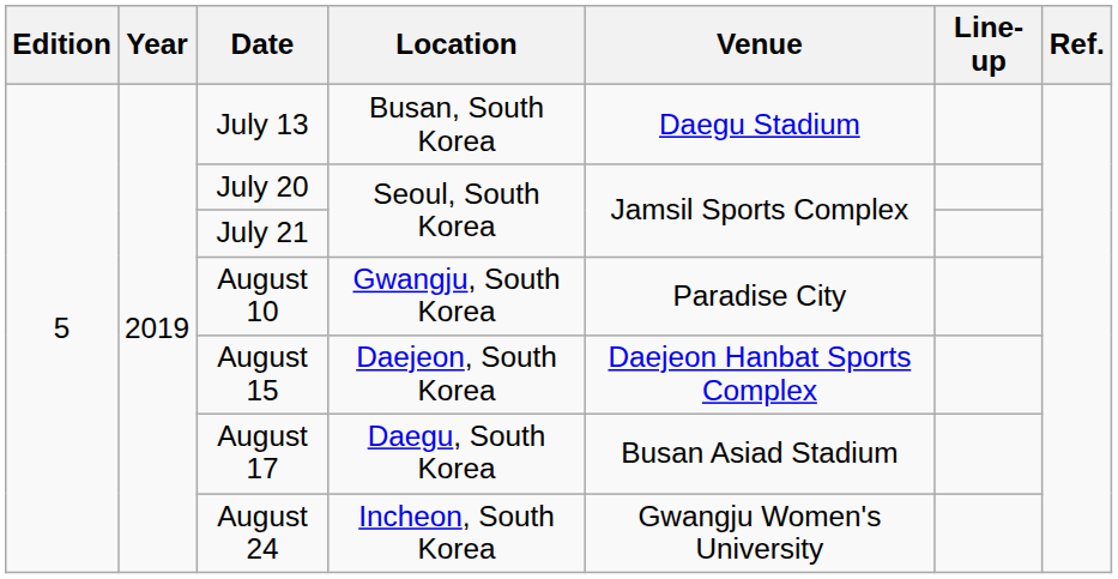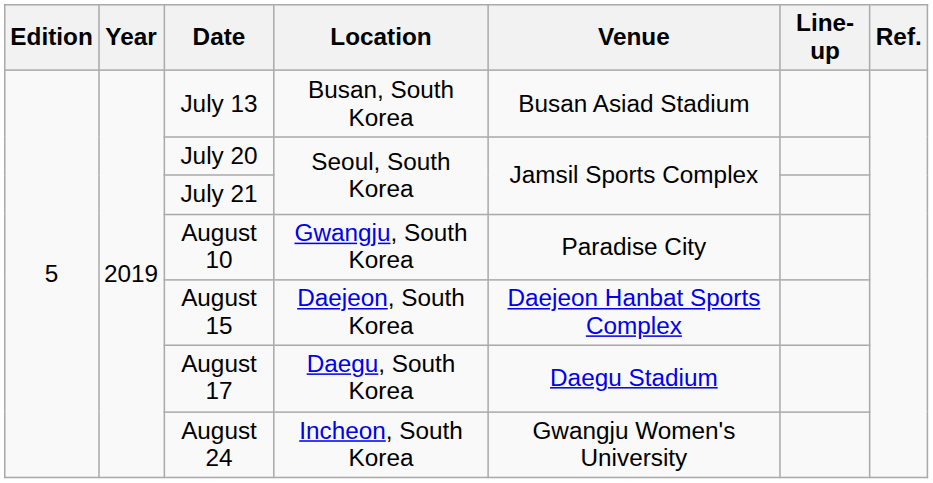 <table class="wikitable" border="1" style="text-align:center;">
 <tr>
 <th scope="col">Edition</th>
 <th scope="col">Year</th>
 <th scope="col">Date</th>
 <th scope="col">Location</th>
 <th scope="col">Venue</th>
 <th scope="col">Line-up</th>
 <th scope="col">Ref.</th>
 </tr>
 <tr>
 <td rowspan="7">5</td>
 <td rowspan="7">2019</td>
 <td>July 13</td>
 <td>Busan, South Korea</td>
-<td><a href='#'>Daegu Stadium</a></td>
+<td>Busan Asiad Stadium</td>
 <td></td>
 <td rowspan="7"></td>
 </tr>
 <tr>
 <td>July 20</td>
 <td rowspan="2">Seoul, South Korea</td>
 <td rowspan="2">Jamsil Sports Complex</td>
 <td></td>
 </tr>
 <tr>
 <td>July 21</td>
 <td></td>
 </tr>
 <tr>
 <td>August 10</td>
 <td><a href='#'>Gwangju</a>, South Korea</td>
 <td>Paradise City</td>
 <td></td>
 </tr>
 <tr>
 <td>August 15</td>
 <td><a href='#'>Daejeon</a>, South Korea</td>
 <td><a href='#'>Daejeon Hanbat Sports Complex</a></td>
 <td></td>
 </tr>
 <tr>
 <td>August 17</td>
 <td><a href='#'>Daegu</a>, South Korea</td>
-<td>Busan Asiad Stadium</td>
+<td><a href='#'>Daegu Stadium</a></td>
 <td></td>
 </tr>
 <tr>
 <td>August 24</td>
 <td><a href='#'>Incheon</a>, South Korea</td>
 <td>Gwangju Women's University</td>
 <td></td>
 </tr>
 </table>
